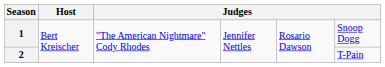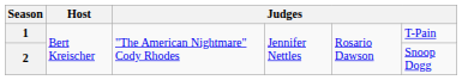 <table class="wikitable">
 <tr>
 <th>Season</th>
 <th>Host</th>
 <th colspan="4">Judges</th>
 </tr>
 <tr>
 <th>1</th>
 <td rowspan="2"><a href='#'>Bert Kreischer</a></td>
 <td rowspan="2"><a href='#'>"The American Nightmare" Cody Rhodes</a></td>
 <td rowspan="2"><a href='#'>Jennifer Nettles</a></td>
 <td rowspan="2"><a href='#'>Rosario Dawson</a></td>
-<td><a href='#'>Snoop Dogg</a></td>
+<td><a href='#'>T-Pain</a></td>
 </tr>
 <tr>
 <th>2</th>
-<td><a href='#'>T-Pain</a></td>
+<td><a href='#'>Snoop Dogg</a></td>
 </tr>
 </table>
